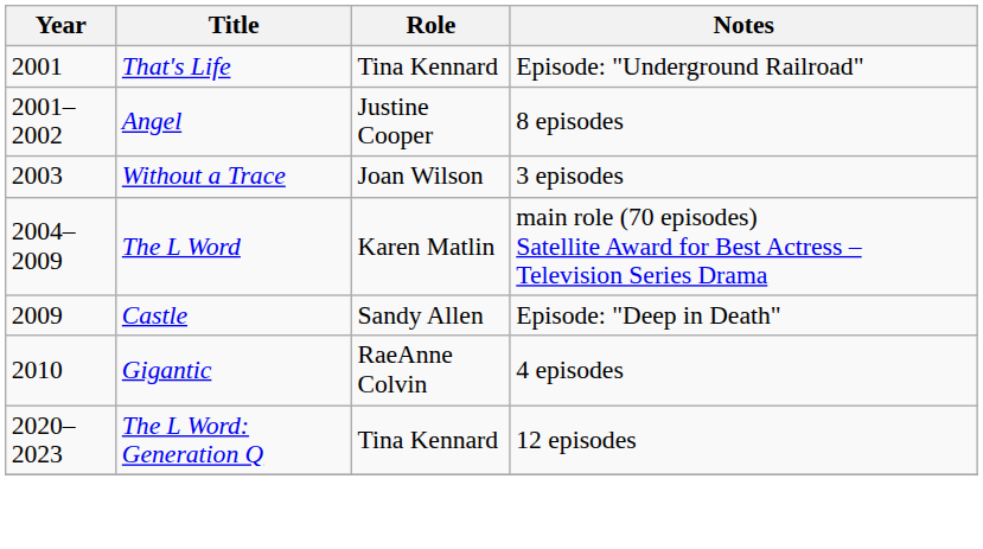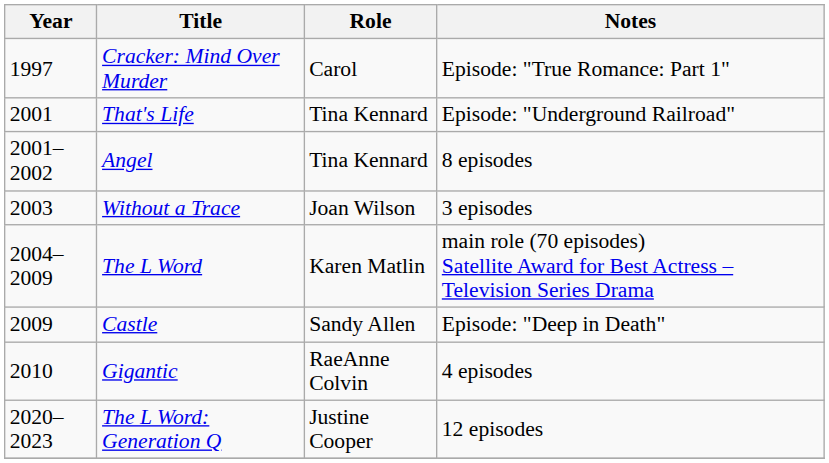 <table class="wikitable sortable">
 <tr>
 <th>Year</th>
 <th>Title</th>
 <th>Role</th>
 <th>Notes</th>
+</tr>
+<tr>
+<td>1997</td>
+<td><em><a href='#'>Cracker: Mind Over Murder</a></em></td>
+<td>Carol</td>
+<td>Episode: "True Romance: Part 1"</td>
 </tr>
 <tr>
 <td>2001</td>
 <td><em><a href='#'>That's Life</a></em></td>
 <td>Tina Kennard</td>
 <td>Episode: "Underground Railroad"</td>
 </tr>
 <tr>
 <td>2001–2002</td>
 <td><em><a href='#'>Angel</a></em></td>
-<td>Justine Cooper</td>
+<td>Tina Kennard</td>
 <td>8 episodes</td>
 </tr>
 <tr>
 <td>2003</td>
 <td><em><a href='#'>Without a Trace</a></em></td>
 <td>Joan Wilson</td>
 <td>3 episodes</td>
 </tr>
 <tr>
 <td>2004–2009</td>
 <td><em><a href='#'>The L Word</a></em></td>
 <td>Karen Matlin</td>
 <td>main role (70 episodes)<br><a href='#'>Satellite Award for Best Actress – Television Series Drama</a></td>
 </tr>
 <tr>
 <td>2009</td>
 <td><em><a href='#'>Castle</a></em></td>
 <td>Sandy Allen</td>
 <td>Episode: "Deep in Death"</td>
 </tr>
 <tr>
 <td>2010</td>
 <td><em><a href='#'>Gigantic</a></em></td>
 <td>RaeAnne Colvin</td>
 <td>4 episodes</td>
 </tr>
 <tr>
 <td>2020–2023</td>
 <td><em><a href='#'>The L Word: Generation Q</a></em></td>
-<td>Tina Kennard</td>
+<td>Justine Cooper</td>
 <td>12 episodes</td>
 </tr>
 <tr>
 </tr>
 </table>
